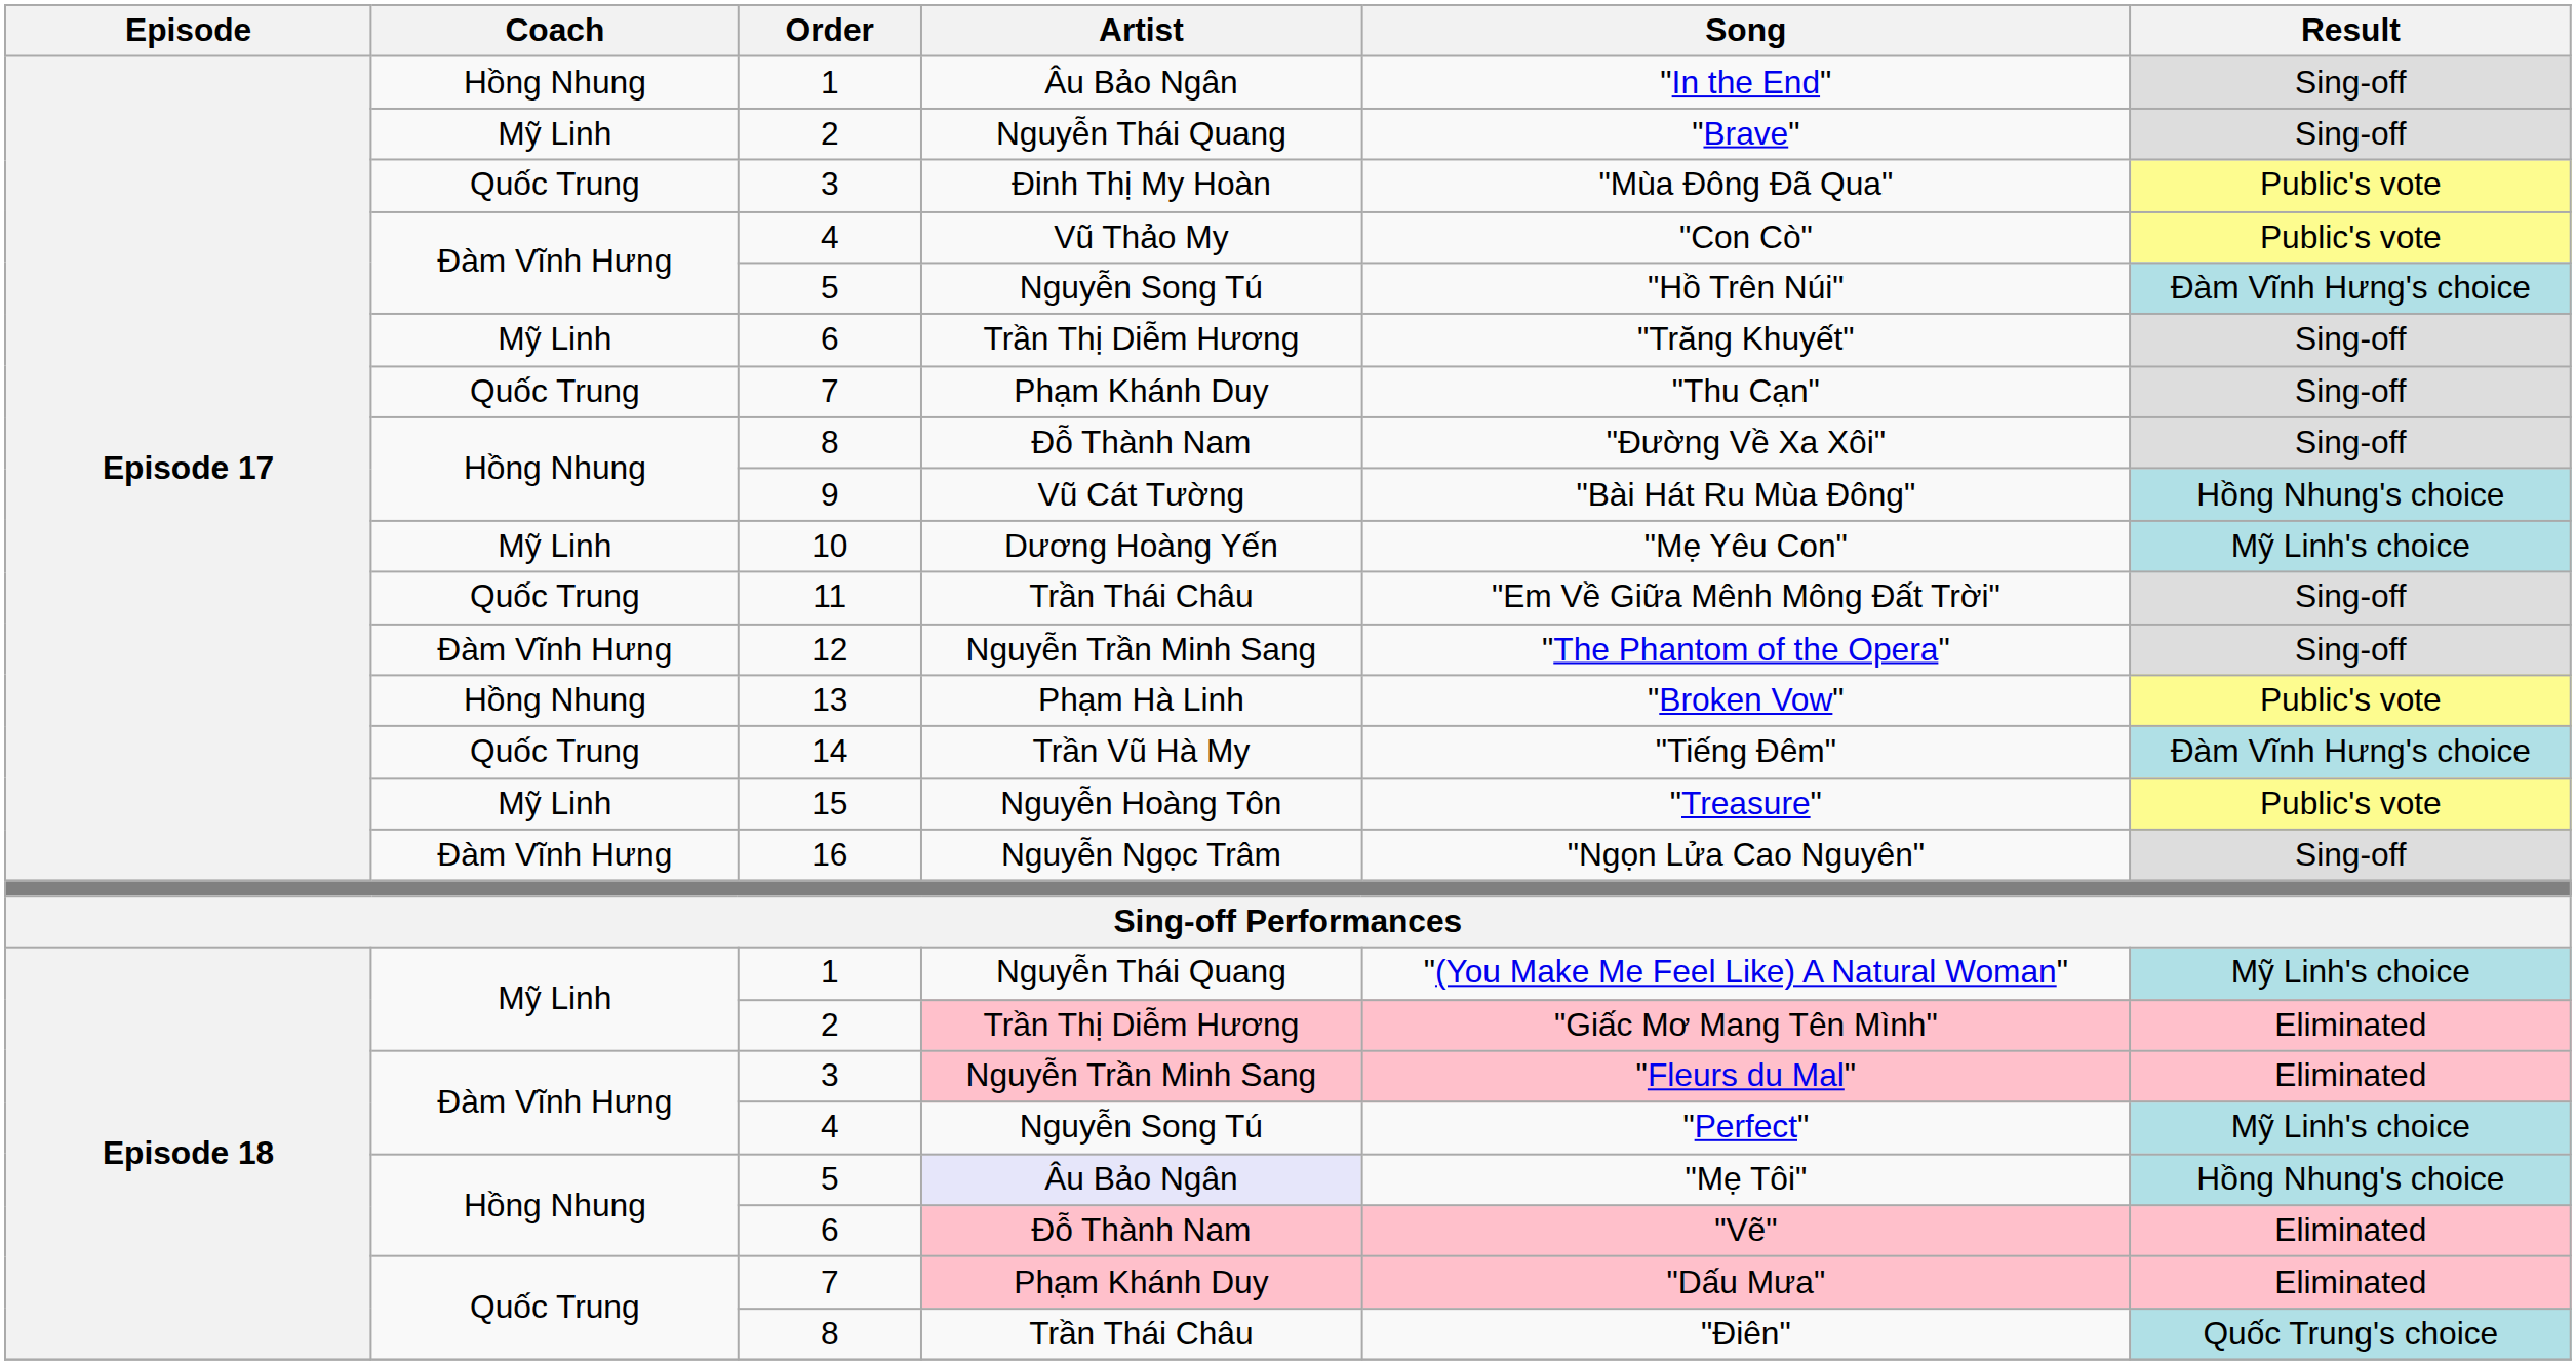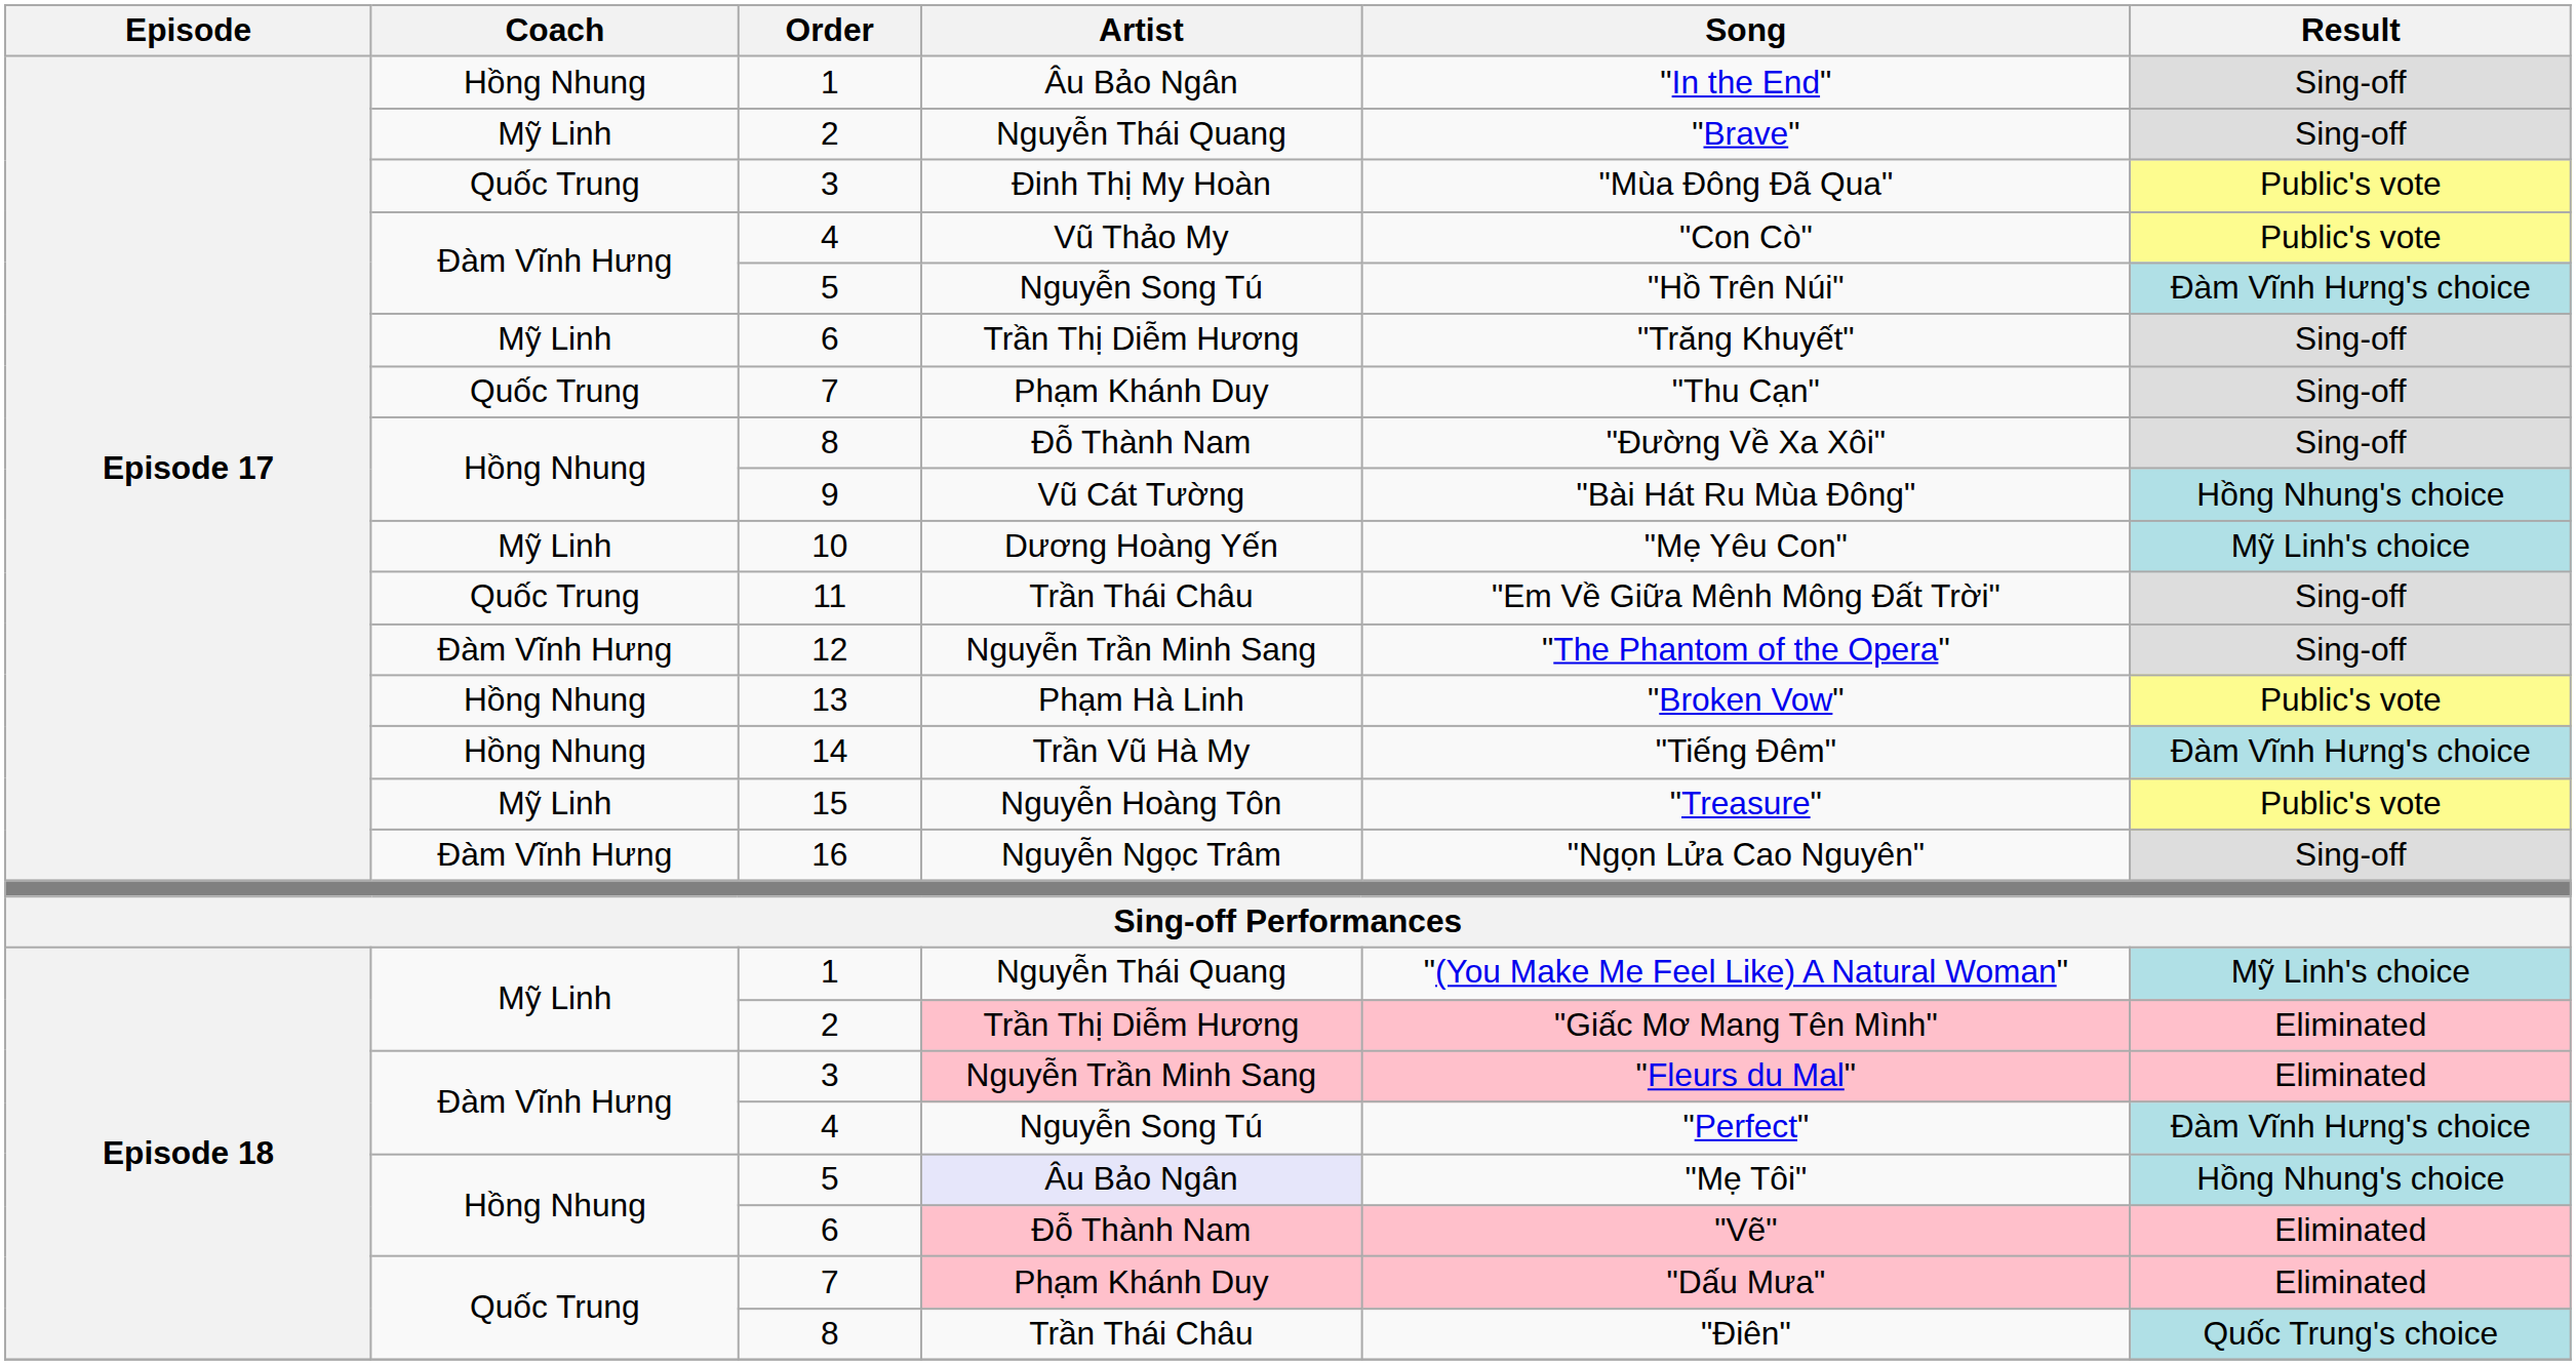 <table class="wikitable" style="text-align:center; width:100%;">
 <tr>
 <th style="width:10%;">Episode</th>
 <th style="width:10%;">Coach</th>
 <th style="width:05%;">Order</th>
 <th style="width:12%;">Artist</th>
 <th style="width:21%;">Song</th>
 <th style="width:12%;">Result</th>
 </tr>
 <tr>
 <th rowspan="16" scope="row">Episode 17<br><small></small></th>
 <td>Hồng Nhung</td>
 <td>1</td>
 <td>Âu Bảo Ngân</td>
 <td>"<a href='#'>In the End</a>"</td>
 <td style="background:#ddd;">Sing-off</td>
 </tr>
 <tr>
 <td>Mỹ Linh</td>
 <td>2</td>
 <td>Nguyễn Thái Quang</td>
 <td>"<a href='#'>Brave</a>"</td>
 <td style="background:#ddd;">Sing-off</td>
 </tr>
 <tr>
 <td>Quốc Trung</td>
 <td>3</td>
 <td>Đinh Thị My Hoàn</td>
 <td>"Mùa Đông Đã Qua"</td>
 <td style="background:#fdfc8f;">Public's vote</td>
 </tr>
 <tr>
 <td rowspan="2">Đàm Vĩnh Hưng</td>
 <td>4</td>
 <td>Vũ Thảo My</td>
 <td>"Con Cò"</td>
 <td style="background:#fdfc8f;">Public's vote</td>
 </tr>
 <tr>
 <td>5</td>
 <td>Nguyễn Song Tú</td>
 <td>"Hồ Trên Núi"</td>
 <td style="background:#b0e0e6;">Đàm Vĩnh Hưng's choice</td>
 </tr>
 <tr>
 <td>Mỹ Linh</td>
 <td>6</td>
 <td>Trần Thị Diễm Hương</td>
 <td>"Trăng Khuyết"</td>
 <td style="background:#ddd;">Sing-off</td>
 </tr>
 <tr>
 <td>Quốc Trung</td>
 <td>7</td>
 <td>Phạm Khánh Duy</td>
 <td>"Thu Cạn"</td>
 <td style="background:#ddd;">Sing-off</td>
 </tr>
 <tr>
 <td rowspan="2">Hồng Nhung</td>
 <td>8</td>
 <td>Đỗ Thành Nam</td>
 <td>"Đường Về Xa Xôi"</td>
 <td style="background:#ddd;">Sing-off</td>
 </tr>
 <tr>
 <td>9</td>
 <td>Vũ Cát Tường</td>
 <td>"Bài Hát Ru Mùa Đông"</td>
 <td style="background:#b0e0e6;">Hồng Nhung's choice</td>
 </tr>
 <tr>
 <td>Mỹ Linh</td>
 <td>10</td>
 <td>Dương Hoàng Yến</td>
 <td>"Mẹ Yêu Con"</td>
 <td style="background:#b0e0e6;">Mỹ Linh's choice</td>
 </tr>
 <tr>
 <td>Quốc Trung</td>
 <td>11</td>
 <td>Trần Thái Châu</td>
 <td>"Em Về Giữa Mênh Mông Đất Trời"</td>
 <td style="background:#ddd;">Sing-off</td>
 </tr>
 <tr>
 <td>Đàm Vĩnh Hưng</td>
 <td>12</td>
 <td>Nguyễn Trần Minh Sang</td>
 <td>"<a href='#'>The Phantom of the Opera</a>"</td>
 <td style="background:#ddd;">Sing-off</td>
 </tr>
 <tr>
 <td>Hồng Nhung</td>
 <td>13</td>
 <td>Phạm Hà Linh</td>
 <td>"<a href='#'>Broken Vow</a>"</td>
 <td style="background:#fdfc8f;">Public's vote</td>
 </tr>
 <tr>
-<td>Quốc Trung</td>
+<td>Hồng Nhung</td>
 <td>14</td>
 <td>Trần Vũ Hà My</td>
 <td>"Tiếng Đêm"</td>
 <td style="background:#b0e0e6;">Đàm Vĩnh Hưng's choice</td>
 </tr>
 <tr>
 <td>Mỹ Linh</td>
 <td>15</td>
 <td>Nguyễn Hoàng Tôn</td>
 <td>"<a href='#'>Treasure</a>"</td>
 <td style="background:#fdfc8f;">Public's vote</td>
 </tr>
 <tr>
 <td>Đàm Vĩnh Hưng</td>
 <td>16</td>
 <td>Nguyễn Ngọc Trâm</td>
 <td>"Ngọn Lửa Cao Nguyên"</td>
 <td style="background:#ddd;">Sing-off</td>
 </tr>
 <tr>
 <td colspan="6" style="background:gray;"></td>
 </tr>
 <tr>
 <th colspan="6">Sing-off Performances</th>
 </tr>
 <tr>
 <th rowspan="8">Episode 18<br><small></small></th>
 <td rowspan="2">Mỹ Linh</td>
 <td>1</td>
 <td>Nguyễn Thái Quang</td>
 <td>"<a href='#'>(You Make Me Feel Like) A Natural Woman</a>"</td>
 <td style="background:#b0e0e6;">Mỹ Linh's choice</td>
 </tr>
 <tr>
 <td>2</td>
 <td style="background:pink;">Trần Thị Diễm Hương</td>
 <td style="background:pink;">"Giấc Mơ Mang Tên Mình"</td>
 <td style="background:pink;">Eliminated</td>
 </tr>
 <tr>
 <td rowspan="2">Đàm Vĩnh Hưng</td>
 <td>3</td>
 <td style="background:pink;">Nguyễn Trần Minh Sang</td>
 <td style="background:pink;">"<a href='#'>Fleurs du Mal</a>"</td>
 <td style="background:pink;">Eliminated</td>
 </tr>
 <tr>
 <td>4</td>
 <td>Nguyễn Song Tú</td>
 <td>"<a href='#'>Perfect</a>"</td>
-<td style="background:#b0e0e6;">Mỹ Linh's choice</td>
+<td style="background:#b0e0e6;">Đàm Vĩnh Hưng's choice</td>
 </tr>
 <tr>
 <td rowspan="2">Hồng Nhung</td>
 <td>5</td>
 <td style="background: lavender;">Âu Bảo Ngân</td>
 <td>"Mẹ Tôi"</td>
 <td style="background:#b0e0e6;">Hồng Nhung's choice</td>
 </tr>
 <tr>
 <td>6</td>
 <td style="background:pink;">Đỗ Thành Nam</td>
 <td style="background:pink;">"Vẽ"</td>
 <td style="background:pink;">Eliminated</td>
 </tr>
 <tr>
 <td rowspan="2">Quốc Trung</td>
 <td>7</td>
 <td style="background:pink;">Phạm Khánh Duy</td>
 <td style="background:pink;">"Dấu Mưa"</td>
 <td style="background:pink;">Eliminated</td>
 </tr>
 <tr>
 <td>8</td>
 <td>Trần Thái Châu</td>
 <td>"Điên"</td>
 <td style="background:#b0e0e6;">Quốc Trung's choice</td>
 </tr>
 <tr>
 </tr>
 </table>
